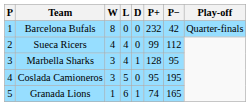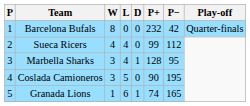 <table class="wikitable sortable" style="text-align: center;">
 <tr>
 <th style="text-align:center;">P</th>
 <th style="text-align:center;">Team</th>
 <th style="text-align:center;">W</th>
 <th style="text-align:center;">L</th>
 <th style="text-align:center;">D</th>
 <th style="text-align:center;">P+</th>
 <th style="text-align:center;">P−</th>
 <th style="text-align:center;">Play-off</th>
 </tr>
 <tr ! style="background:#97DEFF;">
 <td>1</td>
 <td>Barcelona Bufals</td>
 <td>8</td>
 <td>0</td>
 <td>0</td>
 <td>232</td>
 <td>42</td>
 <td style="text-align:center;">Quarter-finals</td>
 </tr>
 <tr ! style="background:#97DEFF;">
 <td>2</td>
 <td>Sueca Ricers</td>
 <td>4</td>
 <td>4</td>
 <td>0</td>
 <td>99</td>
 <td>112</td>
 </tr>
 <tr ! style="background:#97DEFF;">
 <td>3</td>
 <td>Marbella Sharks</td>
 <td>3</td>
 <td>4</td>
 <td>1</td>
 <td>128</td>
 <td>95</td>
 </tr>
 <tr ! style="background:#97DEFF;">
 <td>4</td>
 <td>Coslada Camioneros</td>
 <td>3</td>
 <td>5</td>
 <td>0</td>
-<td>95</td>
+<td>90</td>
 <td>195</td>
 </tr>
 <tr ! style="background:#97DEFF;">
 <td>5</td>
 <td>Granada Lions</td>
 <td>1</td>
 <td>6</td>
 <td>1</td>
 <td>74</td>
 <td>165</td>
 </tr>
 </table>
